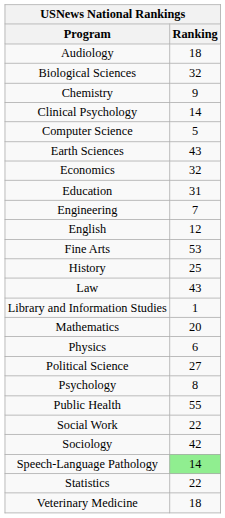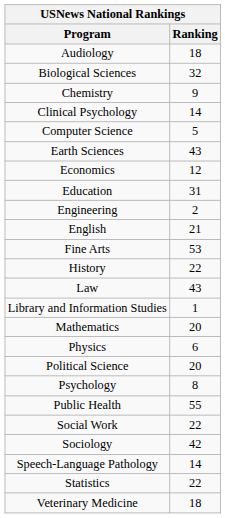 <table class="wikitable sortable collapsible" style="float:right; text-align:center">
 <tr>
 <th colspan=4>USNews National Rankings</th>
 </tr>
 <tr>
 <th>Program</th>
 <th>Ranking</th>
 </tr>
 <tr>
 <td>Audiology</td>
 <td>18</td>
 </tr>
 <tr>
 <td>Biological Sciences</td>
 <td>32</td>
 </tr>
 <tr>
 <td>Chemistry</td>
 <td>9</td>
 </tr>
 <tr>
 <td>Clinical Psychology</td>
 <td>14</td>
 </tr>
 <tr>
 <td>Computer Science</td>
 <td>5</td>
 </tr>
 <tr>
 <td>Earth Sciences</td>
 <td>43</td>
 </tr>
 <tr>
 <td>Economics</td>
-<td>32</td>
+<td>12</td>
 </tr>
 <tr>
 <td>Education</td>
 <td>31</td>
 </tr>
 <tr>
 <td>Engineering</td>
-<td>7</td>
+<td>2</td>
 </tr>
 <tr>
 <td>English</td>
-<td>12</td>
+<td>21</td>
 </tr>
 <tr>
 <td>Fine Arts</td>
 <td>53</td>
 </tr>
 <tr>
 <td>History</td>
-<td>25</td>
+<td>22</td>
 </tr>
 <tr>
 <td>Law</td>
 <td>43</td>
 </tr>
 <tr>
 <td>Library and Information Studies</td>
 <td>1</td>
 </tr>
 <tr>
 <td>Mathematics</td>
 <td>20</td>
 </tr>
 <tr>
 <td>Physics</td>
 <td>6</td>
 </tr>
 <tr>
 <td>Political Science</td>
-<td>27</td>
+<td>20</td>
 </tr>
 <tr>
 <td>Psychology</td>
 <td>8</td>
 </tr>
 <tr>
 <td>Public Health</td>
 <td>55</td>
 </tr>
 <tr>
 <td>Social Work</td>
 <td>22</td>
 </tr>
 <tr>
 <td>Sociology</td>
 <td>42</td>
 </tr>
 <tr>
 <td>Speech-Language Pathology</td>
-<td style="background: lightgreen;">14</td>
+<td>14</td>
 </tr>
 <tr>
 <td>Statistics</td>
 <td>22</td>
 </tr>
 <tr>
 <td>Veterinary Medicine</td>
 <td>18</td>
 </tr>
 </table>
